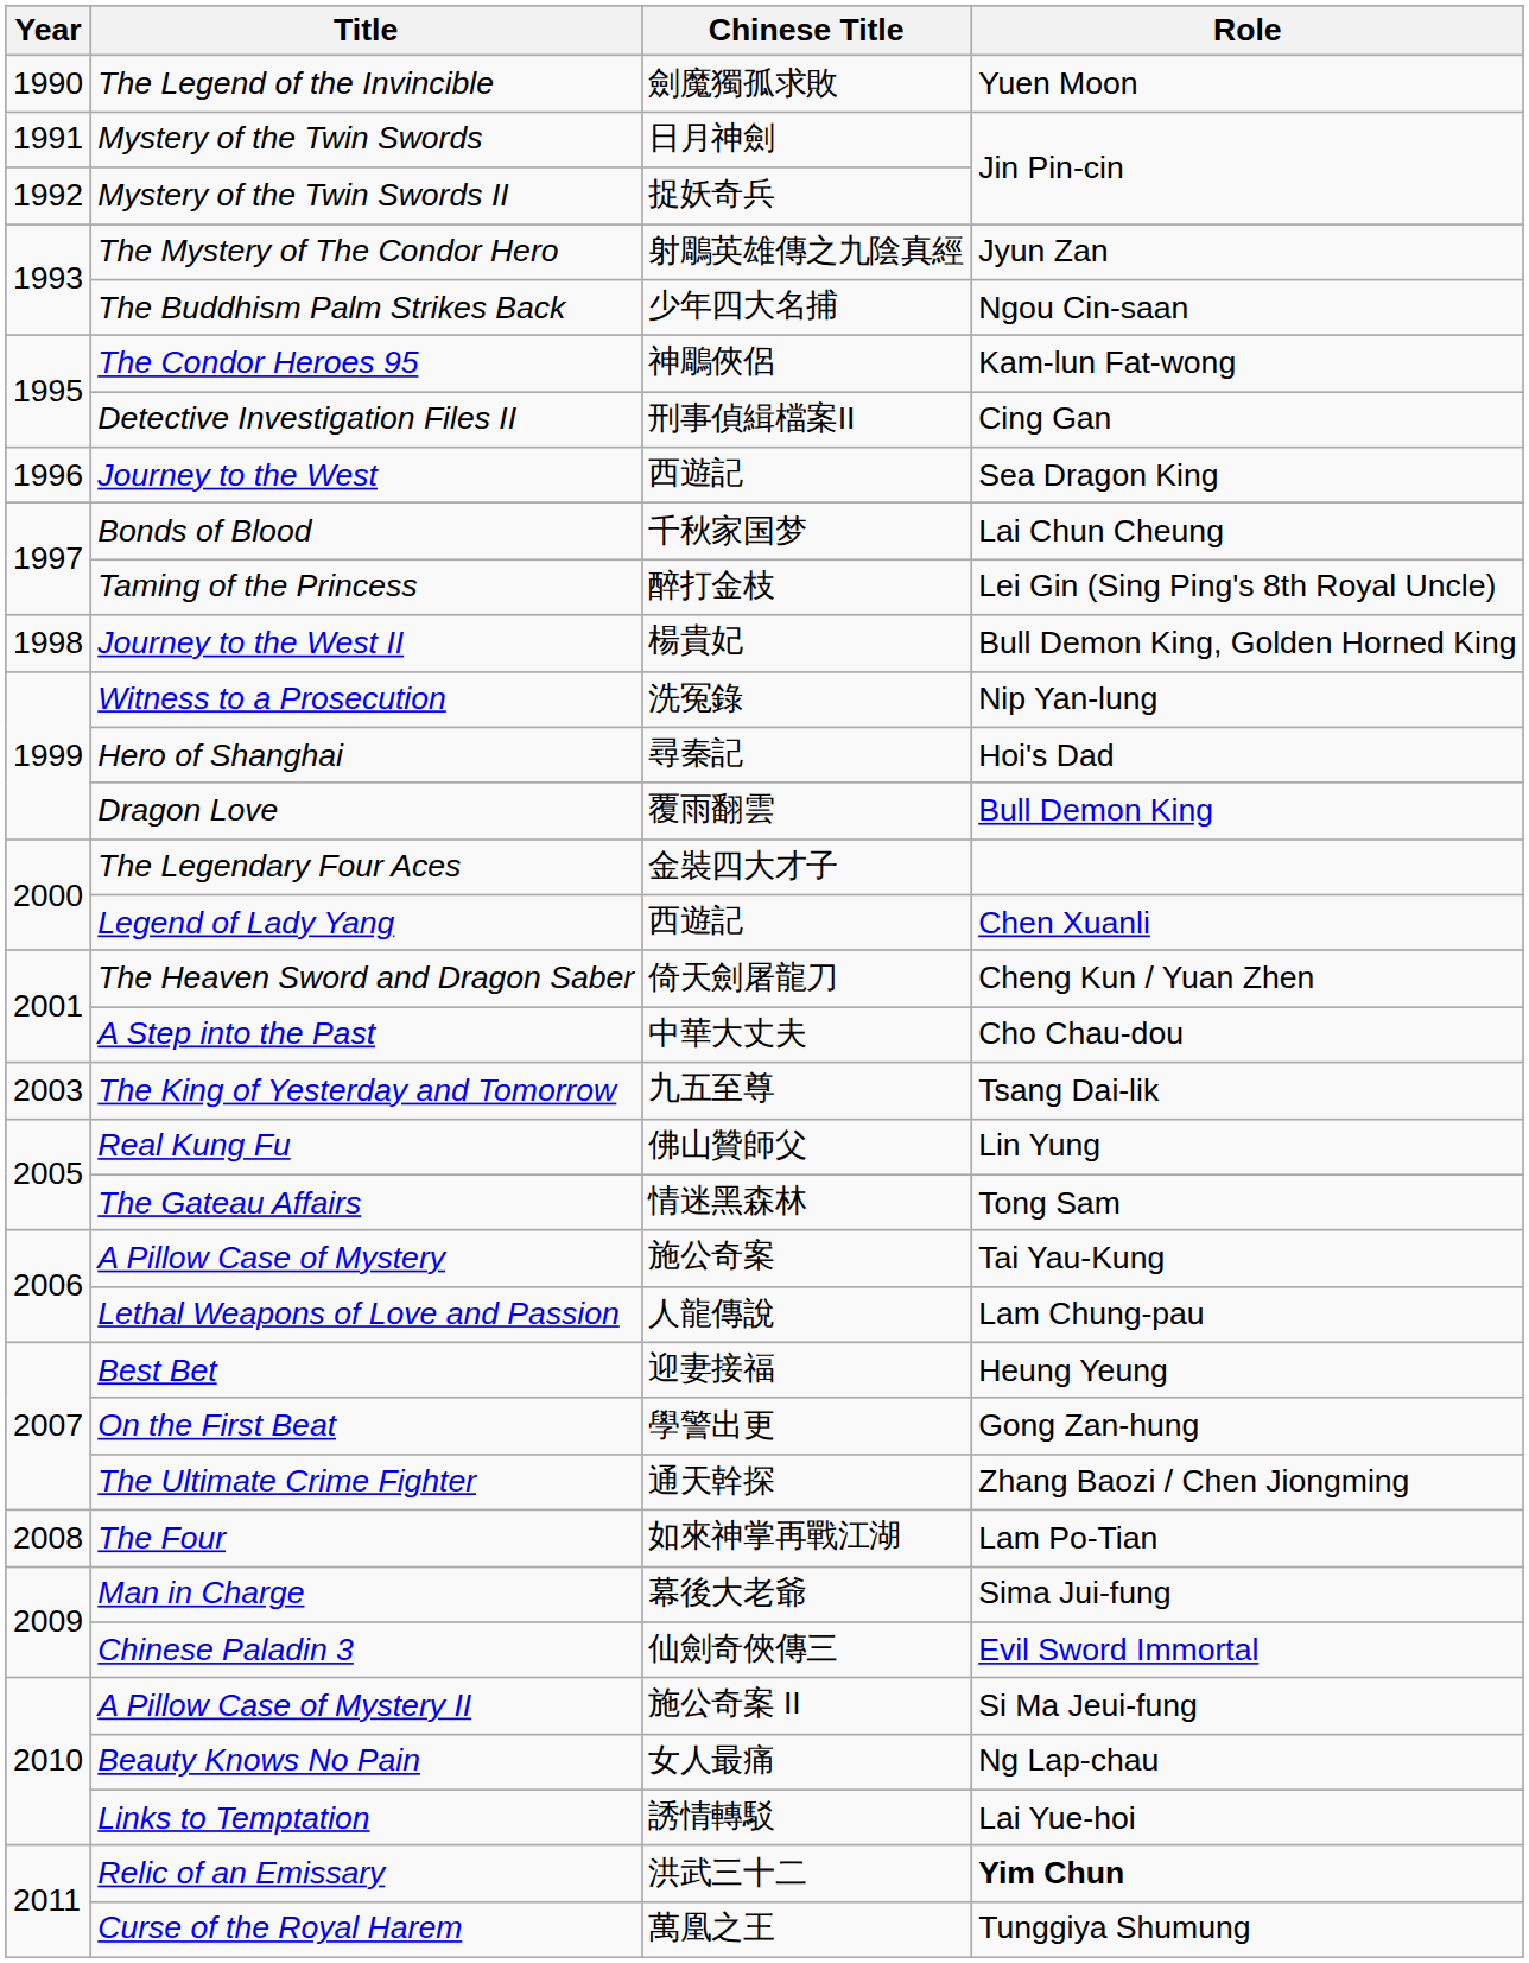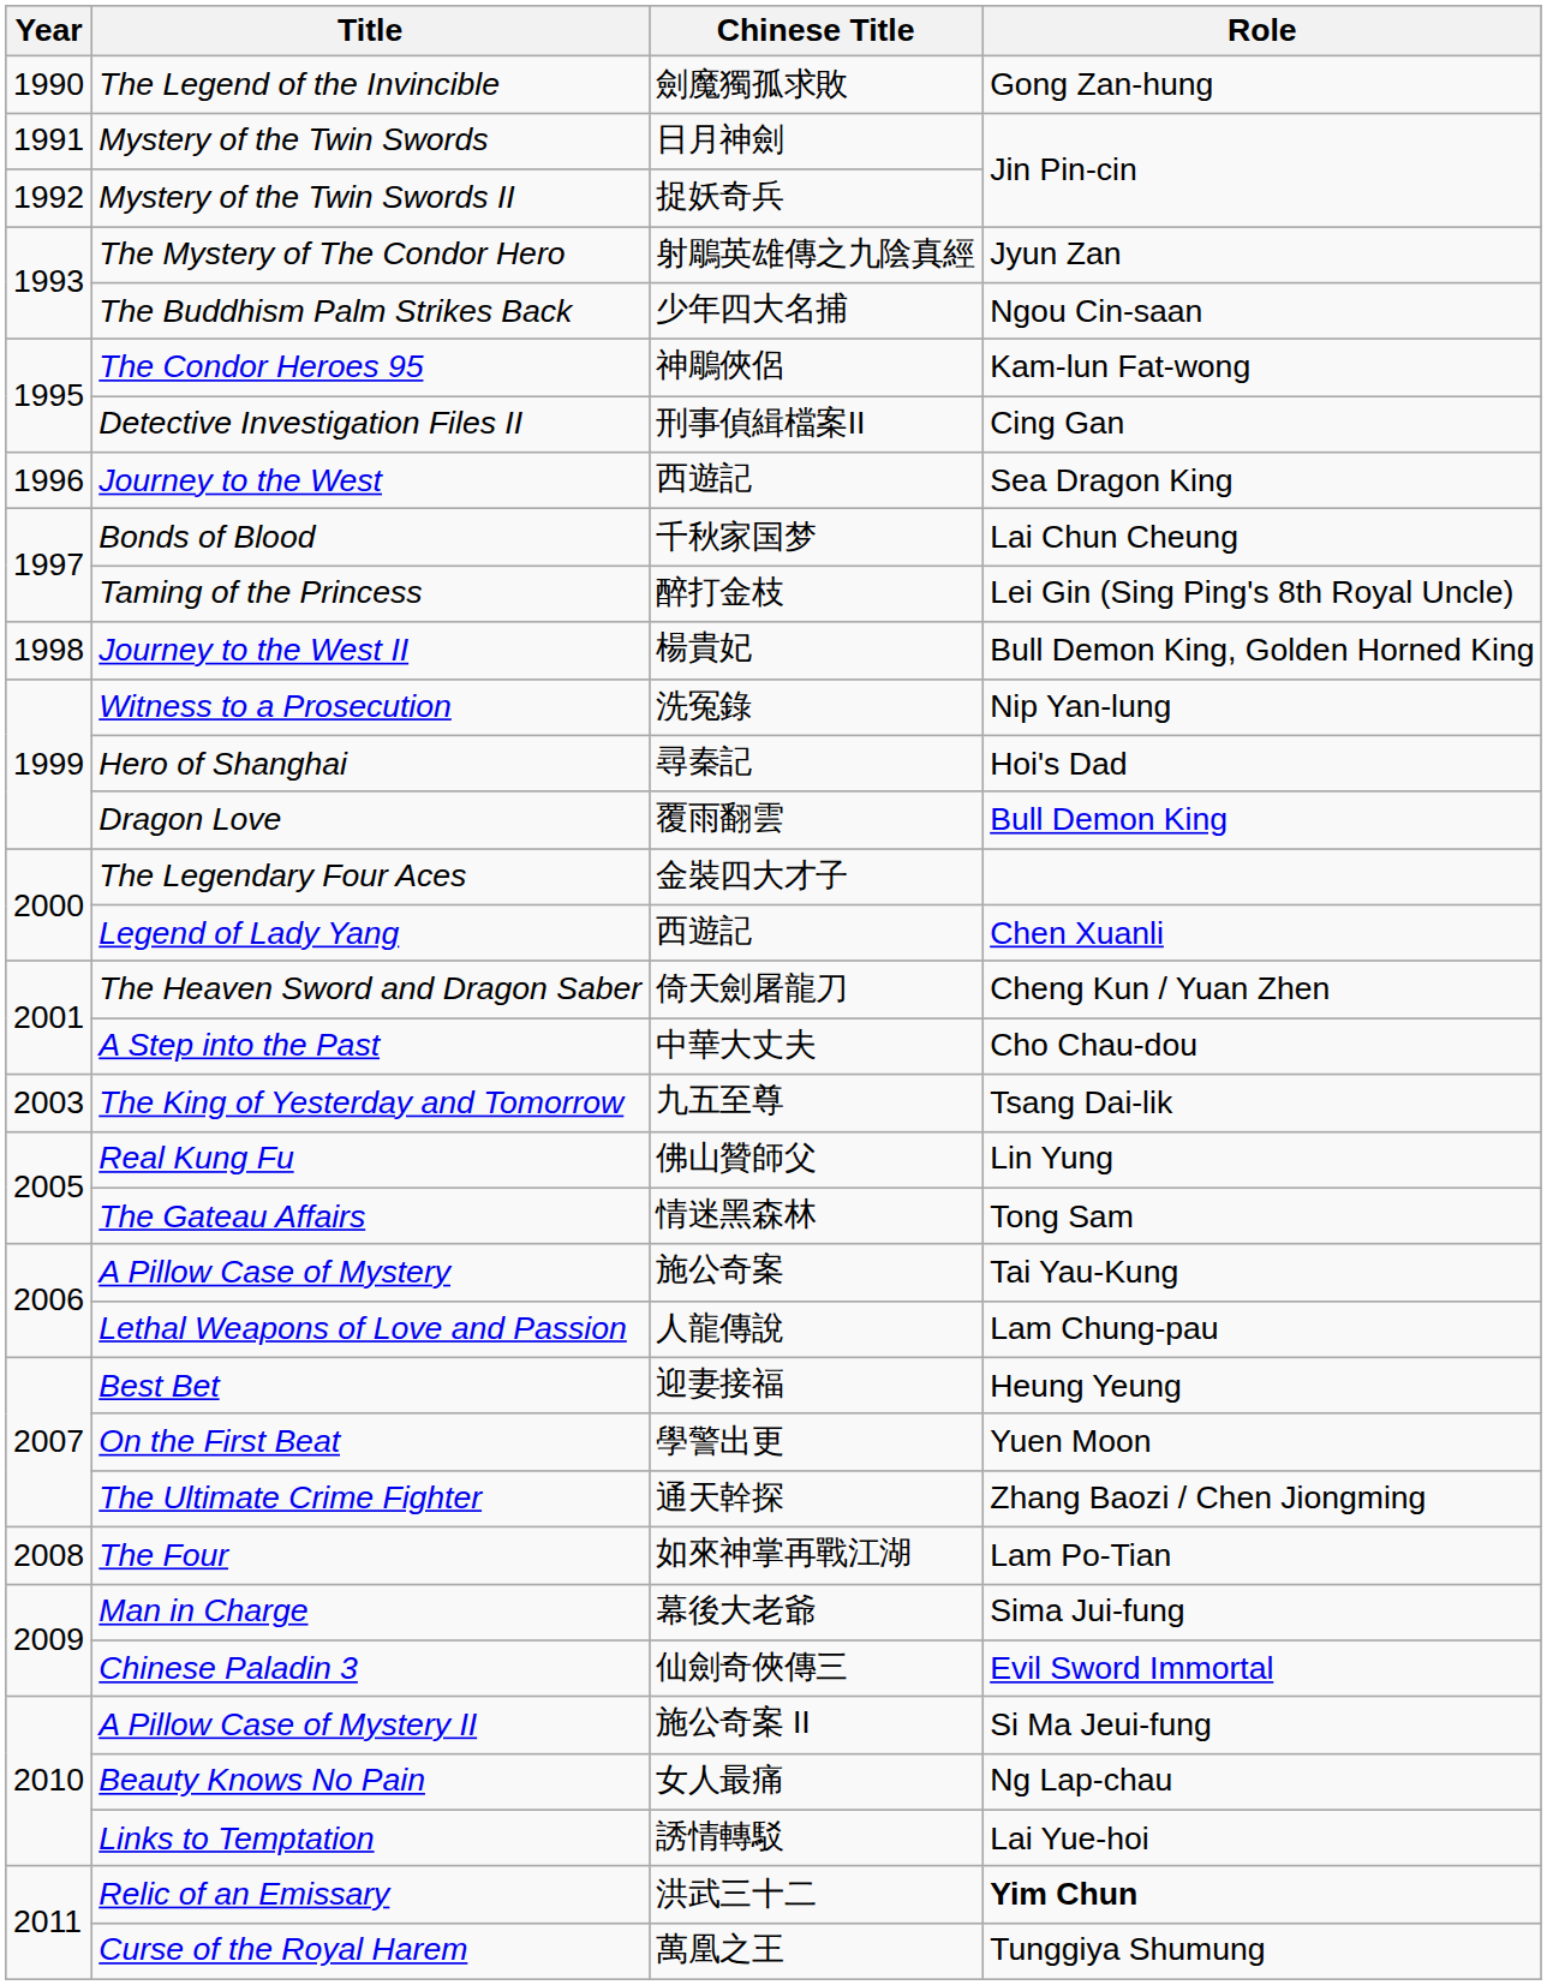 <table class="wikitable">
 <tr>
 <th>Year</th>
 <th>Title</th>
 <th>Chinese Title</th>
 <th>Role</th>
 </tr>
 <tr>
 <td>1990</td>
 <td><em>The Legend of the Invincible</em></td>
 <td>劍魔獨孤求敗</td>
-<td>Yuen Moon</td>
+<td>Gong Zan-hung</td>
 </tr>
 <tr>
 <td>1991</td>
 <td><em>Mystery of the Twin Swords</em></td>
 <td>日月神劍</td>
 <td rowspan=2>Jin Pin-cin</td>
 </tr>
 <tr>
 <td>1992</td>
 <td><em>Mystery of the Twin Swords II</em></td>
 <td>捉妖奇兵</td>
 </tr>
 <tr>
 <td rowspan=2>1993</td>
 <td><em>The Mystery of The Condor Hero</em></td>
 <td>射鵰英雄傳之九陰真經</td>
 <td>Jyun Zan</td>
 </tr>
 <tr>
 <td><em>The Buddhism Palm Strikes Back</em></td>
 <td>少年四大名捕</td>
 <td>Ngou Cin-saan</td>
 </tr>
 <tr>
 <td rowspan=2>1995</td>
 <td><em><a href='#'>The Condor Heroes 95</a></em></td>
 <td>神鵰俠侶</td>
 <td>Kam-lun Fat-wong</td>
 </tr>
 <tr>
 <td><em>Detective Investigation Files II</em></td>
 <td>刑事偵緝檔案II</td>
 <td>Cing Gan</td>
 </tr>
 <tr>
 <td>1996</td>
 <td><em><a href='#'>Journey to the West</a></em></td>
 <td>西遊記</td>
 <td>Sea Dragon King</td>
 </tr>
 <tr>
 <td rowspan=2>1997</td>
 <td><em>Bonds of Blood</em></td>
 <td>千秋家国梦</td>
 <td>Lai Chun Cheung</td>
 </tr>
 <tr>
 <td><em>Taming of the Princess</em></td>
 <td>醉打金枝</td>
 <td>Lei Gin (Sing Ping's 8th Royal Uncle)</td>
 </tr>
 <tr>
 <td>1998</td>
 <td><em><a href='#'>Journey to the West II</a></em></td>
 <td>楊貴妃</td>
 <td>Bull Demon King, Golden Horned King</td>
 </tr>
 <tr>
 <td rowspan=3>1999</td>
 <td><em><a href='#'>Witness to a Prosecution</a></em></td>
 <td>洗冤錄</td>
 <td>Nip Yan-lung</td>
 </tr>
 <tr>
 <td><em>Hero of Shanghai</em></td>
 <td>尋秦記</td>
 <td>Hoi's Dad</td>
 </tr>
 <tr>
 <td><em>Dragon Love</em></td>
 <td>覆雨翻雲</td>
 <td><a href='#'>Bull Demon King</a></td>
 </tr>
 <tr>
 <td rowspan=2>2000</td>
 <td><em>The Legendary Four Aces</em></td>
 <td>金裝四大才子</td>
 <td></td>
 </tr>
 <tr>
 <td><em><a href='#'>Legend of Lady Yang</a></em></td>
 <td>西遊記</td>
 <td><a href='#'>Chen Xuanli</a></td>
 </tr>
 <tr>
 <td rowspan=2>2001</td>
 <td><em>The Heaven Sword and Dragon Saber</em></td>
 <td>倚天劍屠龍刀</td>
 <td>Cheng Kun / Yuan Zhen</td>
 </tr>
 <tr>
 <td><em><a href='#'>A Step into the Past</a></em></td>
 <td>中華大丈夫</td>
 <td>Cho Chau-dou</td>
 </tr>
 <tr>
 <td>2003</td>
 <td><em><a href='#'>The King of Yesterday and Tomorrow</a></em></td>
 <td>九五至尊</td>
 <td>Tsang Dai-lik</td>
 </tr>
 <tr>
 <td rowspan=2>2005</td>
 <td><em><a href='#'>Real Kung Fu</a></em></td>
 <td>佛山贊師父</td>
 <td>Lin Yung</td>
 </tr>
 <tr>
 <td><em><a href='#'>The Gateau Affairs</a></em></td>
 <td>情迷黑森林</td>
 <td>Tong Sam</td>
 </tr>
 <tr>
 <td rowspan=2>2006</td>
 <td><em><a href='#'>A Pillow Case of Mystery</a></em></td>
 <td>施公奇案</td>
 <td>Tai Yau-Kung</td>
 </tr>
 <tr>
 <td><em><a href='#'>Lethal Weapons of Love and Passion</a></em></td>
 <td>人龍傳說</td>
 <td>Lam Chung-pau</td>
 </tr>
 <tr>
 <td rowspan=3>2007</td>
 <td><em><a href='#'>Best Bet</a></em></td>
 <td>迎妻接福</td>
 <td>Heung Yeung</td>
 </tr>
 <tr>
 <td><em><a href='#'>On the First Beat</a></em></td>
 <td>學警出更</td>
-<td>Gong Zan-hung</td>
+<td>Yuen Moon</td>
 </tr>
 <tr>
 <td><em><a href='#'>The Ultimate Crime Fighter</a></em></td>
 <td>通天幹探</td>
 <td>Zhang Baozi / Chen Jiongming</td>
 </tr>
 <tr>
 <td>2008</td>
 <td><em><a href='#'>The Four</a></em></td>
 <td>如來神掌再戰江湖</td>
 <td>Lam Po-Tian</td>
 </tr>
 <tr>
 <td rowspan="2">2009</td>
 <td><em><a href='#'>Man in Charge</a></em></td>
 <td>幕後大老爺</td>
 <td>Sima Jui-fung</td>
 </tr>
 <tr>
 <td><em><a href='#'>Chinese Paladin 3</a></em></td>
 <td>仙劍奇俠傳三</td>
 <td><a href='#'>Evil Sword Immortal</a></td>
 </tr>
 <tr>
 <td rowspan=3>2010</td>
 <td><em><a href='#'>A Pillow Case of Mystery II</a></em></td>
 <td>施公奇案 II</td>
 <td>Si Ma Jeui-fung</td>
 </tr>
 <tr>
 <td><em><a href='#'>Beauty Knows No Pain</a></em></td>
 <td>女人最痛</td>
 <td>Ng Lap-chau</td>
 </tr>
 <tr>
 <td><em><a href='#'>Links to Temptation</a></em></td>
 <td>誘情轉駁</td>
 <td>Lai Yue-hoi</td>
 </tr>
 <tr>
 <td rowspan=2>2011</td>
 <td><em><a href='#'>Relic of an Emissary</a></em></td>
 <td>洪武三十二</td>
 <td><strong>Yim Chun</strong></td>
 </tr>
 <tr>
 <td><em><a href='#'>Curse of the Royal Harem</a></em></td>
 <td>萬凰之王</td>
 <td>Tunggiya Shumung</td>
 </tr>
 </table>
